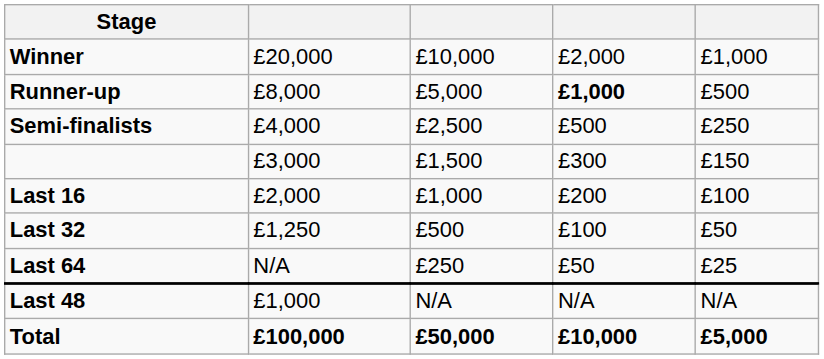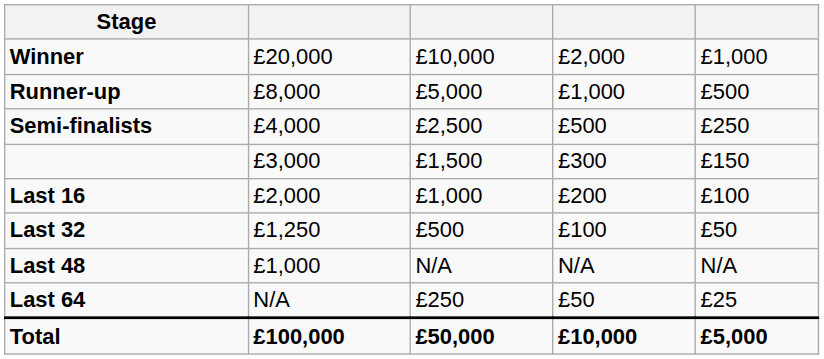 <table class="wikitable" style="width:30%; margin:0">
 <tr>
 <th>Stage</th>
 <th></th>
 <th></th>
 <th></th>
 <th></th>
 </tr>
 <tr>
 <td><strong>Winner</strong></td>
 <td>£20,000</td>
 <td>£10,000</td>
 <td>£2,000</td>
 <td>£1,000</td>
 </tr>
 <tr>
 <td><strong>Runner-up</strong></td>
 <td>£8,000</td>
 <td>£5,000</td>
-<td><strong>£1,000</strong></td>
+<td>£1,000</td>
 <td>£500</td>
 </tr>
 <tr>
 <td><strong>Semi-finalists</strong></td>
 <td>£4,000</td>
 <td>£2,500</td>
 <td>£500</td>
 <td>£250</td>
 </tr>
 <tr>
 <td><strong></strong></td>
 <td>£3,000</td>
 <td>£1,500</td>
 <td>£300</td>
 <td>£150</td>
 </tr>
 <tr>
 <td><strong>Last 16</strong></td>
 <td>£2,000</td>
 <td>£1,000</td>
 <td>£200</td>
 <td>£100</td>
 </tr>
 <tr>
 <td><strong>Last 32</strong></td>
 <td>£1,250</td>
 <td>£500</td>
 <td>£100</td>
 <td>£50</td>
 </tr>
+<tr>
+<td><strong>Last 48</strong></td>
+<td>£1,000</td>
+<td>N/A</td>
+<td>N/A</td>
+<td>N/A</td>
+</tr>
 <tr style="border-bottom:2px solid black;">
 <td><strong>Last 64</strong></td>
 <td>N/A</td>
 <td>£250</td>
 <td>£50</td>
 <td>£25</td>
-</tr>
-<tr>
-<td><strong>Last 48</strong></td>
-<td>£1,000</td>
-<td>N/A</td>
-<td>N/A</td>
-<td>N/A</td>
 </tr>
 <tr>
 <td><strong>Total</strong></td>
 <td><strong>£100,000</strong></td>
 <td><strong>£50,000</strong></td>
 <td><strong>£10,000</strong></td>
 <td><strong>£5,000</strong></td>
 </tr>
 </table>
